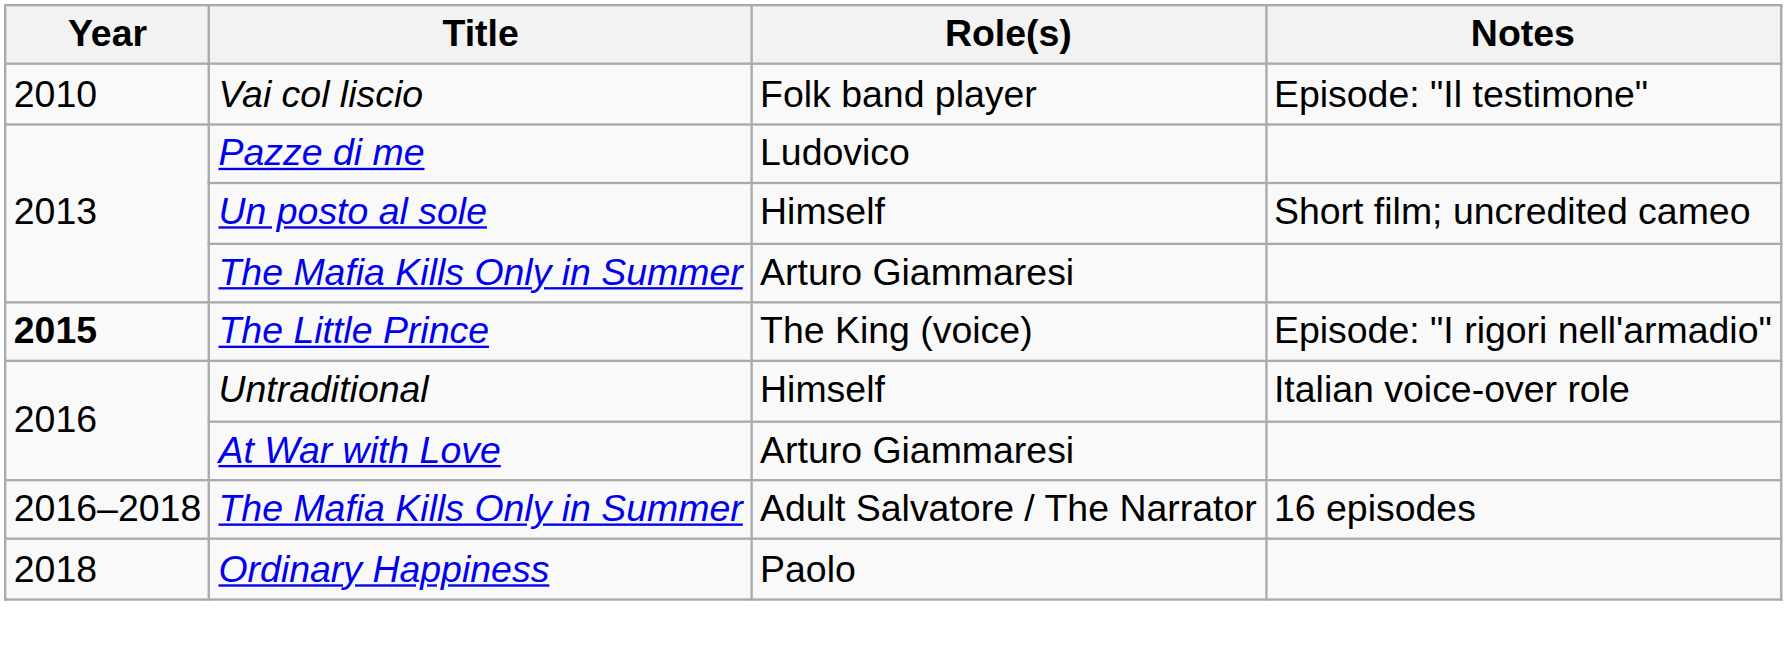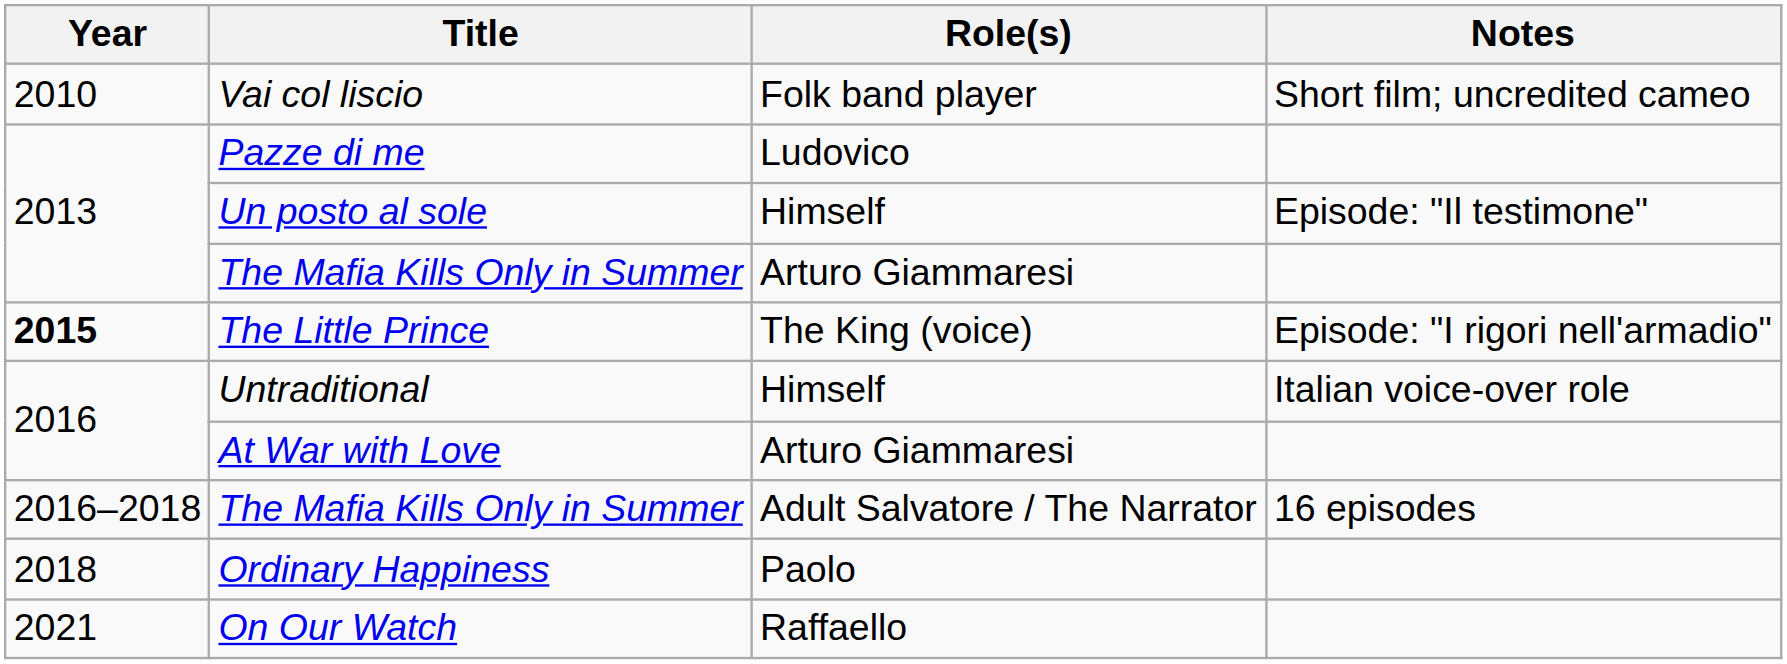 <table class="wikitable plainrowheaders sortable">
 <tr>
 <th scope="col">Year</th>
 <th scope="col">Title</th>
 <th scope="col">Role(s)</th>
 <th scope="col" class="unsortable">Notes</th>
 </tr>
 <tr>
 <td>2010</td>
 <td><em>Vai col liscio</em></td>
 <td>Folk band player</td>
-<td>Episode: "Il testimone"</td>
+<td>Short film; uncredited cameo</td>
 </tr>
 <tr>
 <td rowspan="3">2013</td>
 <td><em><a href='#'>Pazze di me</a></em></td>
 <td>Ludovico</td>
 <td></td>
 </tr>
 <tr>
 <td><em><a href='#'>Un posto al sole</a></em></td>
 <td>Himself</td>
-<td>Short film; uncredited cameo</td>
+<td>Episode: "Il testimone"</td>
 </tr>
 <tr>
 <td><em><a href='#'>The Mafia Kills Only in Summer</a></em></td>
 <td>Arturo Giammaresi</td>
 <td></td>
 </tr>
 <tr>
 <td><strong>2015</strong></td>
 <td><em><a href='#'>The Little Prince</a></em></td>
 <td>The King (voice)</td>
 <td>Episode: "I rigori nell'armadio"</td>
 </tr>
 <tr>
 <td rowspan="2">2016</td>
 <td><em>Untraditional</em></td>
 <td>Himself</td>
 <td>Italian voice-over role</td>
 </tr>
 <tr>
 <td><em><a href='#'>At War with Love</a></em></td>
 <td>Arturo Giammaresi</td>
 <td></td>
 </tr>
 <tr>
 <td>2016–2018</td>
 <td><em><a href='#'>The Mafia Kills Only in Summer</a></em></td>
 <td>Adult Salvatore / The Narrator</td>
 <td>16 episodes</td>
 </tr>
 <tr>
 <td>2018</td>
 <td><em><a href='#'>Ordinary Happiness</a></em></td>
 <td>Paolo</td>
 <td></td>
 </tr>
+<tr>
+<td>2021</td>
+<td><em><a href='#'>On Our Watch</a></em></td>
+<td>Raffaello</td>
+<td></td>
+</tr>
 </table>
